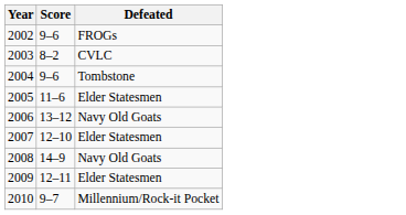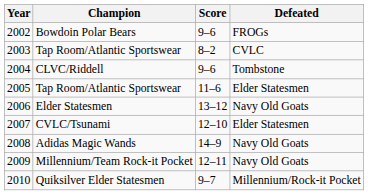 <table class="wikitable">
 <tr>
 <th>Year</th>
+<th>Champion</th>
 <th>Score</th>
 <th>Defeated</th>
 </tr>
 <tr>
 <td>2002</td>
+<td>Bowdoin Polar Bears</td>
 <td>9–6</td>
 <td>FROGs</td>
 </tr>
 <tr>
 <td>2003</td>
+<td>Tap Room/Atlantic Sportswear</td>
 <td>8–2</td>
 <td>CVLC</td>
 </tr>
 <tr>
 <td>2004</td>
+<td>CLVC/Riddell</td>
 <td>9–6</td>
 <td>Tombstone</td>
 </tr>
 <tr>
 <td>2005</td>
+<td>Tap Room/Atlantic Sportswear</td>
 <td>11–6</td>
 <td>Elder Statesmen</td>
 </tr>
 <tr>
 <td>2006</td>
+<td>Elder Statesmen</td>
 <td>13–12</td>
 <td>Navy Old Goats</td>
 </tr>
 <tr>
 <td>2007</td>
+<td>CVLC/Tsunami</td>
 <td>12–10</td>
 <td>Elder Statesmen</td>
 </tr>
 <tr>
 <td>2008</td>
+<td>Adidas Magic Wands</td>
 <td>14–9</td>
 <td>Navy Old Goats</td>
 </tr>
 <tr>
 <td>2009</td>
+<td>Millennium/Team Rock-it Pocket</td>
 <td>12–11</td>
-<td>Elder Statesmen</td>
+<td>Navy Old Goats</td>
 </tr>
 <tr>
 <td>2010</td>
+<td>Quiksilver Elder Statesmen</td>
 <td>9–7</td>
 <td>Millennium/Rock-it Pocket</td>
 </tr>
 </table>
